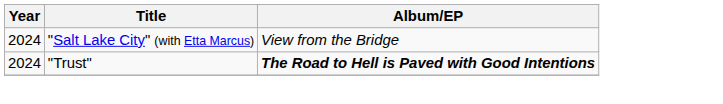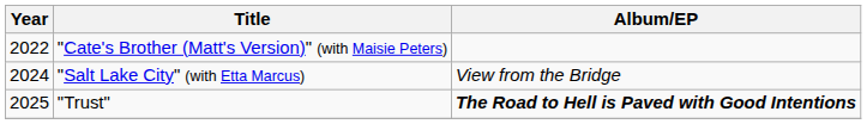 <table class="wikitable">
 <tr>
 <th>Year</th>
 <th>Title</th>
 <th>Album/EP</th>
 </tr>
 <tr>
+<td>2022</td>
+<td>"<a href='#'>Cate's Brother (Matt's Version)</a>" <small>(with <a href='#'>Maisie Peters</a>)</small></td>
+<td></td>
+</tr>
+<tr>
 <td>2024</td>
 <td>"<a href='#'>Salt Lake City</a>" <small>(with <a href='#'>Etta Marcus</a>)</small></td>
 <td><em>View from the Bridge</em></td>
 </tr>
 <tr>
-<td>2024</td>
+<td>2025</td>
 <td>"Trust" </td>
 <td><strong><em>The Road to Hell is Paved with Good Intentions</em></strong></td>
 </tr>
 <tr>
 </tr>
 </table>
